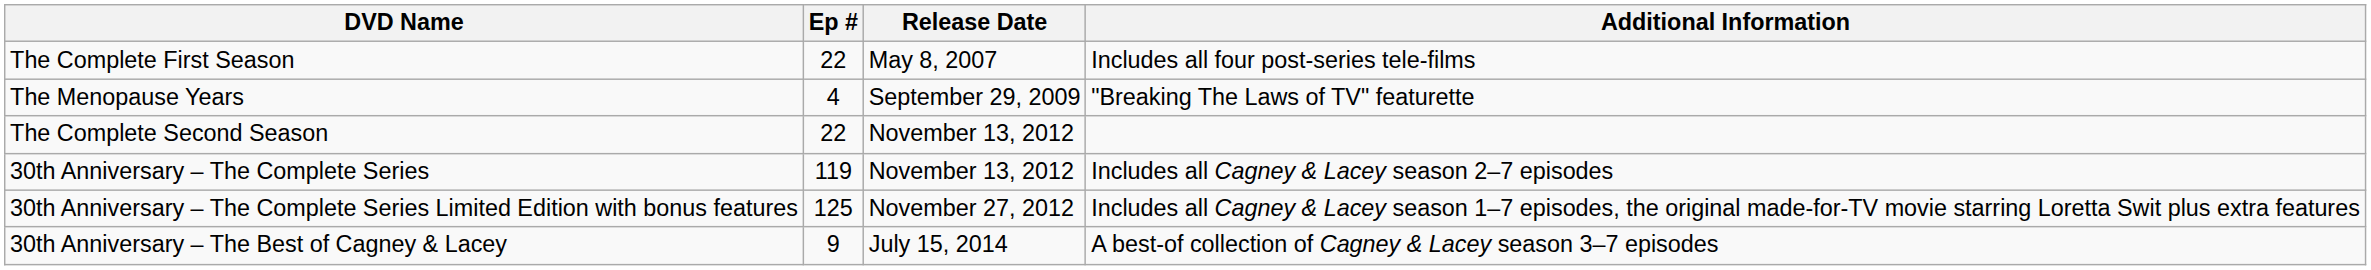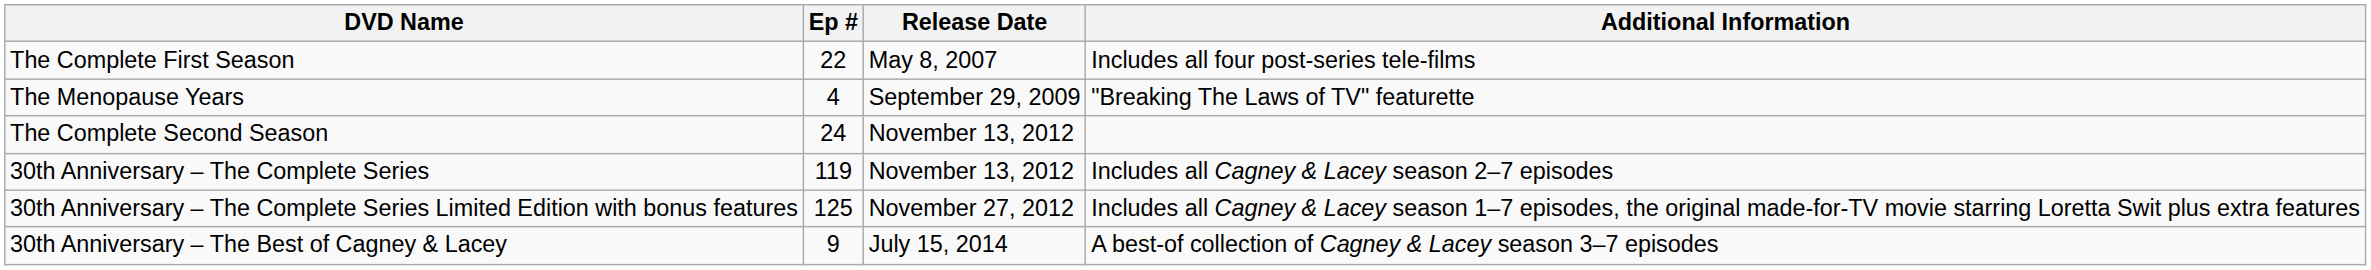 <table class="wikitable">
 <tr>
 <th>DVD Name</th>
 <th>Ep #</th>
 <th>Release Date</th>
 <th>Additional Information</th>
 </tr>
 <tr>
 <td>The Complete First Season</td>
 <td align="center">22</td>
 <td>May 8, 2007</td>
 <td>Includes all four post-series tele-films</td>
 </tr>
 <tr>
 <td>The Menopause Years</td>
 <td align="center">4</td>
 <td>September 29, 2009</td>
 <td>"Breaking The Laws of TV" featurette</td>
 </tr>
 <tr>
 <td>The Complete Second Season</td>
-<td align="center">22</td>
+<td align="center">24</td>
 <td>November 13, 2012</td>
 <td></td>
 </tr>
 <tr>
 <td>30th Anniversary – The Complete Series</td>
 <td align="center">119</td>
 <td>November 13, 2012</td>
 <td>Includes all <em>Cagney & Lacey</em> season 2–7 episodes</td>
 </tr>
 <tr>
 <td>30th Anniversary – The Complete Series Limited Edition with bonus features</td>
 <td align="center">125</td>
 <td>November 27, 2012</td>
 <td>Includes all <em>Cagney & Lacey</em> season 1–7 episodes, the original made-for-TV movie starring Loretta Swit plus extra features</td>
 </tr>
 <tr>
 <td>30th Anniversary – The Best of Cagney & Lacey</td>
 <td align="center">9</td>
 <td>July 15, 2014</td>
 <td>A best-of collection of <em>Cagney & Lacey</em> season 3–7 episodes</td>
 </tr>
 </table>
